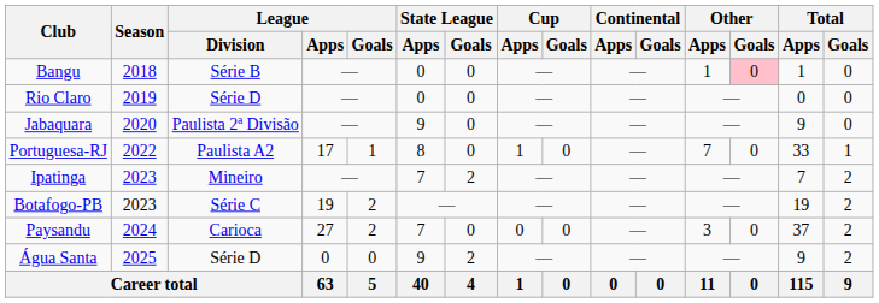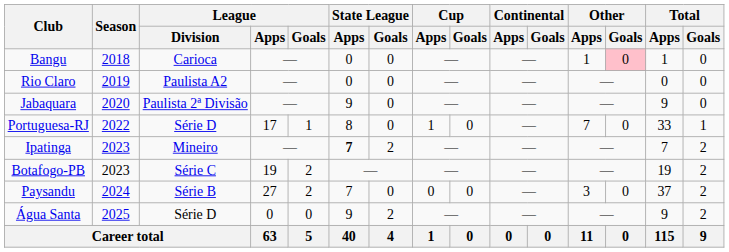 <table class="wikitable" style="text-align: center">
 <tr>
 <th rowspan="2">Club</th>
 <th rowspan="2">Season</th>
 <th colspan="3">League</th>
 <th colspan="2">State League</th>
 <th colspan="2">Cup</th>
 <th colspan="2">Continental</th>
 <th colspan="2">Other</th>
 <th colspan="2">Total</th>
 </tr>
 <tr>
 <th>Division</th>
 <th>Apps</th>
 <th>Goals</th>
 <th>Apps</th>
 <th>Goals</th>
 <th>Apps</th>
 <th>Goals</th>
 <th>Apps</th>
 <th>Goals</th>
 <th>Apps</th>
 <th>Goals</th>
 <th>Apps</th>
 <th>Goals</th>
 </tr>
 <tr>
 <td><a href='#'>Bangu</a></td>
 <td><a href='#'>2018</a></td>
-<td><a href='#'>Série B</a></td>
+<td><a href='#'>Carioca</a></td>
 <td colspan="2">—</td>
 <td>0</td>
 <td>0</td>
 <td colspan="2">—</td>
 <td colspan="2">—</td>
 <td>1</td>
 <td style="background: pink;">0</td>
 <td>1</td>
 <td>0</td>
 </tr>
 <tr>
 <td><a href='#'>Rio Claro</a></td>
 <td><a href='#'>2019</a></td>
-<td><a href='#'>Série D</a></td>
+<td><a href='#'>Paulista A2</a></td>
 <td colspan="2">—</td>
 <td>0</td>
 <td>0</td>
 <td colspan="2">—</td>
 <td colspan="2">—</td>
 <td colspan="2">—</td>
 <td>0</td>
 <td>0</td>
 </tr>
 <tr>
 <td><a href='#'>Jabaquara</a></td>
 <td><a href='#'>2020</a></td>
 <td><a href='#'>Paulista 2ª Divisão</a></td>
 <td colspan="2">—</td>
 <td>9</td>
 <td>0</td>
 <td colspan="2">—</td>
 <td colspan="2">—</td>
 <td colspan="2">—</td>
 <td>9</td>
 <td>0</td>
 </tr>
 <tr>
 <td><a href='#'>Portuguesa-RJ</a></td>
 <td><a href='#'>2022</a></td>
-<td><a href='#'>Paulista A2</a></td>
+<td><a href='#'>Série D</a></td>
 <td>17</td>
 <td>1</td>
 <td>8</td>
 <td>0</td>
 <td>1</td>
 <td>0</td>
 <td colspan="2">—</td>
 <td>7</td>
 <td>0</td>
 <td>33</td>
 <td>1</td>
 </tr>
 <tr>
 <td><a href='#'>Ipatinga</a></td>
 <td><a href='#'>2023</a></td>
 <td><a href='#'>Mineiro</a></td>
 <td colspan="2">—</td>
-<td>7</td>
+<td><strong>7</strong></td>
 <td>2</td>
 <td colspan="2">—</td>
 <td colspan="2">—</td>
 <td colspan="2">—</td>
 <td>7</td>
 <td>2</td>
 </tr>
 <tr>
 <td><a href='#'>Botafogo-PB</a></td>
 <td>2023</td>
 <td><a href='#'>Série C</a></td>
 <td>19</td>
 <td>2</td>
 <td colspan="2">—</td>
 <td colspan="2">—</td>
 <td colspan="2">—</td>
 <td colspan="2">—</td>
 <td>19</td>
 <td>2</td>
 </tr>
 <tr>
 <td><a href='#'>Paysandu</a></td>
 <td><a href='#'>2024</a></td>
-<td><a href='#'>Carioca</a></td>
+<td><a href='#'>Série B</a></td>
 <td>27</td>
 <td>2</td>
 <td>7</td>
 <td>0</td>
 <td>0</td>
 <td>0</td>
 <td colspan="2">—</td>
 <td>3</td>
 <td>0</td>
 <td>37</td>
 <td>2</td>
 </tr>
 <tr>
 <td><a href='#'>Água Santa</a></td>
 <td><a href='#'>2025</a></td>
 <td>Série D</td>
 <td>0</td>
 <td>0</td>
 <td>9</td>
 <td>2</td>
 <td colspan="2">—</td>
 <td colspan="2">—</td>
 <td colspan="2">—</td>
 <td>9</td>
 <td>2</td>
 </tr>
 <tr>
 <th colspan="3"><strong>Career total</strong></th>
 <th>63</th>
 <th>5</th>
 <th>40</th>
 <th>4</th>
 <th>1</th>
 <th>0</th>
 <th>0</th>
 <th>0</th>
 <th>11</th>
 <th>0</th>
 <th>115</th>
 <th>9</th>
 </tr>
 </table>
